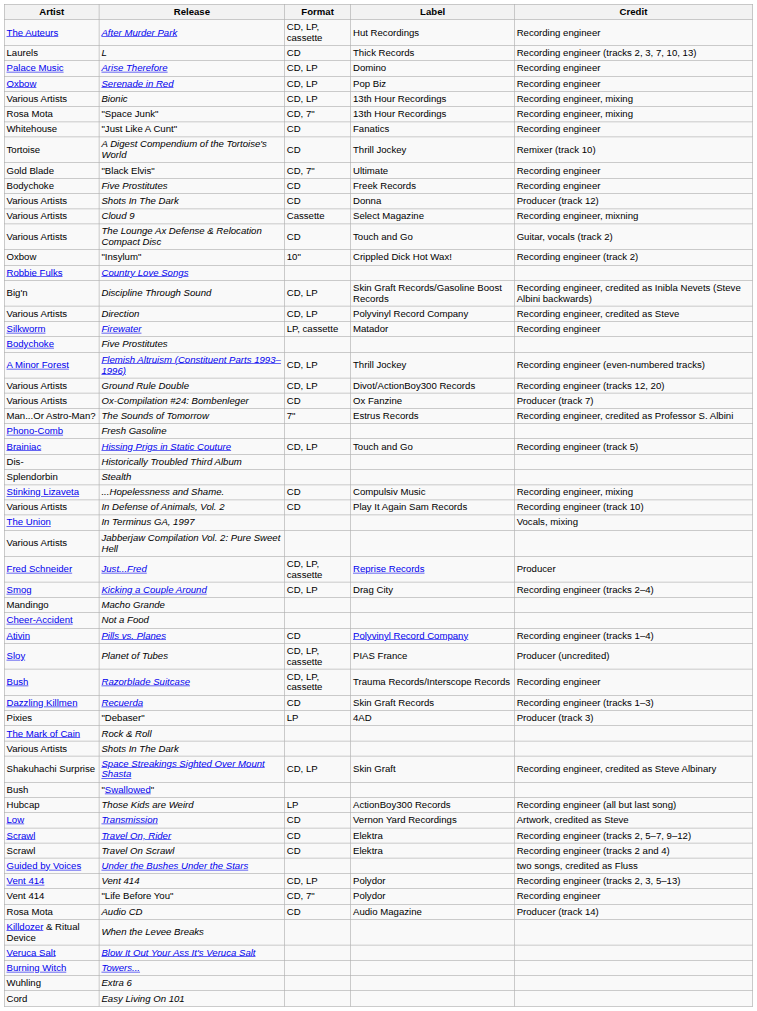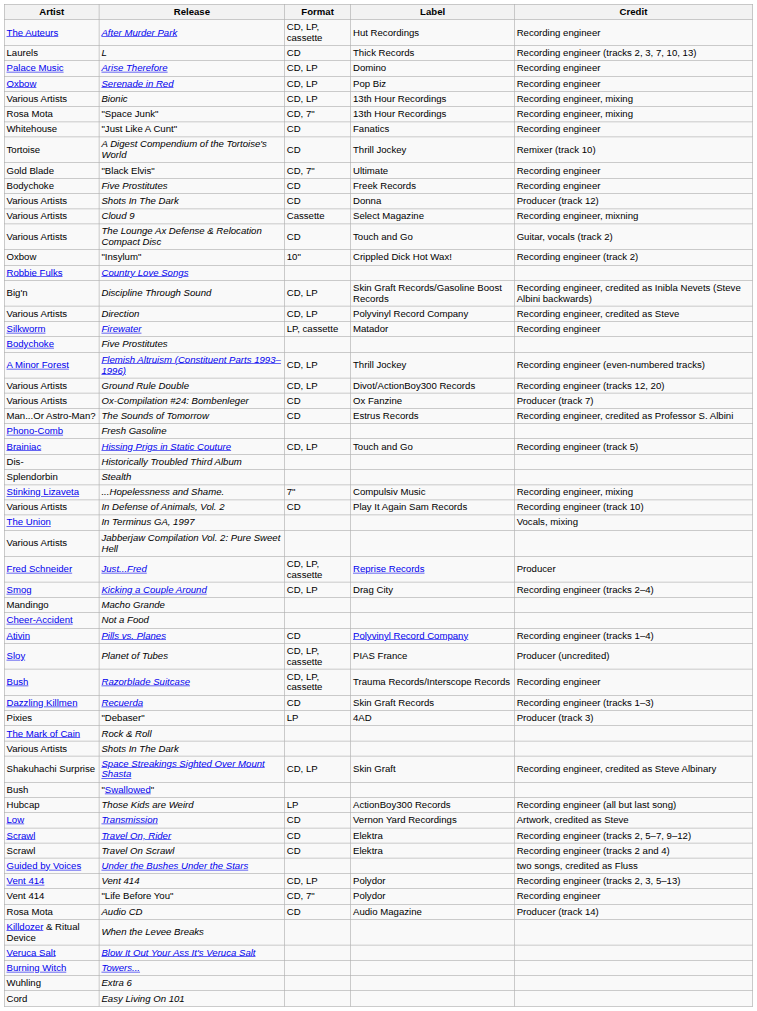 <table class="wikitable sortable">
 <tr>
 <th>Artist</th>
 <th>Release</th>
 <th>Format</th>
 <th>Label</th>
 <th>Credit</th>
 </tr>
 <tr>
 <td><a href='#'>The Auteurs</a></td>
 <td><em><a href='#'>After Murder Park</a></em></td>
 <td>CD, LP, cassette</td>
 <td>Hut Recordings</td>
 <td>Recording engineer</td>
 </tr>
 <tr>
 <td>Laurels</td>
 <td><em>L</em></td>
 <td>CD</td>
 <td>Thick Records</td>
 <td>Recording engineer (tracks 2, 3, 7, 10, 13)</td>
 </tr>
 <tr>
 <td><a href='#'>Palace Music</a></td>
 <td><em><a href='#'>Arise Therefore</a></em></td>
 <td>CD, LP</td>
 <td>Domino</td>
 <td>Recording engineer</td>
 </tr>
 <tr>
 <td><a href='#'>Oxbow</a></td>
 <td><em><a href='#'>Serenade in Red</a></em></td>
 <td>CD, LP</td>
 <td>Pop Biz</td>
 <td>Recording engineer</td>
 </tr>
 <tr>
 <td>Various Artists</td>
 <td><em>Bionic</em></td>
 <td>CD, LP</td>
 <td>13th Hour Recordings</td>
 <td>Recording engineer, mixing</td>
 </tr>
 <tr>
 <td>Rosa Mota</td>
 <td>"Space Junk"</td>
 <td>CD, 7"</td>
 <td>13th Hour Recordings</td>
 <td>Recording engineer, mixing</td>
 </tr>
 <tr>
 <td>Whitehouse</td>
 <td>"Just Like A Cunt"</td>
 <td>CD</td>
 <td>Fanatics</td>
 <td>Recording engineer</td>
 </tr>
 <tr>
 <td>Tortoise</td>
 <td><em>A Digest Compendium of the Tortoise's World</em></td>
 <td>CD</td>
 <td>Thrill Jockey</td>
 <td>Remixer (track 10)</td>
 </tr>
 <tr>
 <td>Gold Blade</td>
 <td>"Black Elvis"</td>
 <td>CD, 7"</td>
 <td>Ultimate</td>
 <td>Recording engineer</td>
 </tr>
 <tr>
 <td>Bodychoke</td>
 <td><em>Five Prostitutes</em></td>
 <td>CD</td>
 <td>Freek Records</td>
 <td>Recording engineer</td>
 </tr>
 <tr>
 <td>Various Artists</td>
 <td><em>Shots In The Dark</em></td>
 <td>CD</td>
 <td>Donna</td>
 <td>Producer (track 12)</td>
 </tr>
 <tr>
 <td>Various Artists</td>
 <td><em>Cloud 9</em></td>
 <td>Cassette</td>
 <td>Select Magazine</td>
 <td>Recording engineer, mixning</td>
 </tr>
 <tr>
 <td>Various Artists</td>
 <td><em>The Lounge Ax Defense & Relocation Compact Disc</em></td>
 <td>CD</td>
 <td>Touch and Go</td>
 <td>Guitar, vocals (track 2)</td>
 </tr>
 <tr>
 <td>Oxbow</td>
 <td>"Insylum"</td>
 <td>10"</td>
 <td>Crippled Dick Hot Wax!</td>
 <td>Recording engineer (track 2)</td>
 </tr>
 <tr>
 <td><a href='#'>Robbie Fulks</a></td>
 <td><em><a href='#'>Country Love Songs</a></em></td>
 <td></td>
 <td></td>
 <td></td>
 </tr>
 <tr>
 <td>Big'n</td>
 <td><em>Discipline Through Sound</em></td>
 <td>CD, LP</td>
 <td>Skin Graft Records/Gasoline Boost Records</td>
 <td>Recording engineer, credited as Inibla Nevets (Steve Albini backwards)</td>
 </tr>
 <tr>
 <td>Various Artists</td>
 <td><em>Direction</em></td>
 <td>CD, LP</td>
 <td>Polyvinyl Record Company</td>
 <td>Recording engineer, credited as Steve</td>
 </tr>
 <tr>
 <td><a href='#'>Silkworm</a></td>
 <td><a href='#'><em>Firewater</em></a></td>
 <td>LP, cassette</td>
 <td>Matador</td>
 <td>Recording engineer</td>
 </tr>
 <tr>
 <td><a href='#'>Bodychoke</a></td>
 <td><em>Five Prostitutes</em></td>
 <td></td>
 <td></td>
 <td></td>
 </tr>
 <tr>
 <td><a href='#'>A Minor Forest</a></td>
 <td><em><a href='#'>Flemish Altruism (Constituent Parts 1993–1996)</a></em></td>
 <td>CD, LP</td>
 <td>Thrill Jockey</td>
 <td>Recording engineer (even-numbered tracks)</td>
 </tr>
 <tr>
 <td>Various Artists</td>
 <td><em>Ground Rule Double</em></td>
 <td>CD, LP</td>
 <td>Divot/ActionBoy300 Records</td>
 <td>Recording engineer (tracks 12, 20)</td>
 </tr>
 <tr>
 <td>Various Artists</td>
 <td><em>Ox-Compilation #24: Bombenleger</em></td>
 <td>CD</td>
 <td>Ox Fanzine</td>
 <td>Producer (track 7)</td>
 </tr>
 <tr>
 <td>Man...Or Astro-Man?</td>
 <td><em>The Sounds of Tomorrow</em></td>
-<td>7"</td>
+<td>CD</td>
 <td>Estrus Records</td>
 <td>Recording engineer, credited as Professor S. Albini</td>
 </tr>
 <tr>
 <td><a href='#'>Phono-Comb</a></td>
 <td><em>Fresh Gasoline</em></td>
 <td></td>
 <td></td>
 <td></td>
 </tr>
 <tr>
 <td><a href='#'>Brainiac</a></td>
 <td><em><a href='#'>Hissing Prigs in Static Couture</a></em></td>
 <td>CD, LP</td>
 <td>Touch and Go</td>
 <td>Recording engineer (track 5)</td>
 </tr>
 <tr>
 <td>Dis-</td>
 <td><em>Historically Troubled Third Album</em></td>
 <td></td>
 <td></td>
 <td></td>
 </tr>
 <tr>
 <td>Splendorbin</td>
 <td><em>Stealth</em></td>
 <td></td>
 <td></td>
 <td></td>
 </tr>
 <tr>
 <td><a href='#'>Stinking Lizaveta</a></td>
 <td><em>...Hopelessness and Shame.</em></td>
-<td>CD</td>
+<td>7"</td>
 <td>Compulsiv Music</td>
 <td>Recording engineer, mixing</td>
 </tr>
 <tr>
 <td>Various Artists</td>
 <td><em>In Defense of Animals, Vol. 2</em></td>
 <td>CD</td>
 <td>Play It Again Sam Records</td>
 <td>Recording engineer (track 10)</td>
 </tr>
 <tr>
 <td><a href='#'>The Union</a></td>
 <td><em>In Terminus GA, 1997</em></td>
 <td></td>
 <td></td>
 <td>Vocals, mixing</td>
 </tr>
 <tr>
 <td>Various Artists</td>
 <td><em>Jabberjaw Compilation Vol. 2: Pure Sweet Hell</em></td>
 <td></td>
 <td></td>
 <td></td>
 </tr>
 <tr>
 <td><a href='#'>Fred Schneider</a></td>
 <td><a href='#'><em>Just...Fred</em></a></td>
 <td>CD, LP, cassette</td>
 <td><a href='#'>Reprise Records</a></td>
 <td>Producer</td>
 </tr>
 <tr>
 <td><a href='#'>Smog</a></td>
 <td><em><a href='#'>Kicking a Couple Around</a></em></td>
 <td>CD, LP</td>
 <td>Drag City</td>
 <td>Recording engineer (tracks 2–4)</td>
 </tr>
 <tr>
 <td>Mandingo</td>
 <td><em>Macho Grande</em></td>
 <td></td>
 <td></td>
 <td></td>
 </tr>
 <tr>
 <td><a href='#'>Cheer-Accident</a></td>
 <td><em>Not a Food</em></td>
 <td></td>
 <td></td>
 <td></td>
 </tr>
 <tr>
 <td><a href='#'>Ativin</a></td>
 <td><em><a href='#'>Pills vs. Planes</a></em></td>
 <td>CD</td>
 <td><a href='#'>Polyvinyl Record Company</a></td>
 <td>Recording engineer (tracks 1–4)</td>
 </tr>
 <tr>
 <td><a href='#'>Sloy</a></td>
 <td><em>Planet of Tubes</em></td>
 <td>CD, LP, cassette</td>
 <td>PIAS France</td>
 <td>Producer (uncredited)</td>
 </tr>
 <tr>
 <td><a href='#'>Bush</a></td>
 <td><em><a href='#'>Razorblade Suitcase</a></em></td>
 <td>CD, LP, cassette</td>
 <td>Trauma Records/Interscope Records</td>
 <td>Recording engineer</td>
 </tr>
 <tr>
 <td><a href='#'>Dazzling Killmen</a></td>
 <td><a href='#'><em>Recuerda</em></a></td>
 <td>CD</td>
 <td>Skin Graft Records</td>
 <td>Recording engineer (tracks 1–3)</td>
 </tr>
 <tr>
 <td>Pixies</td>
 <td>"Debaser"</td>
 <td>LP</td>
 <td>4AD</td>
 <td>Producer (track 3)</td>
 </tr>
 <tr>
 <td><a href='#'>The Mark of Cain</a></td>
 <td><em>Rock & Roll</em></td>
 <td></td>
 <td></td>
 <td></td>
 </tr>
 <tr>
 <td>Various Artists</td>
 <td><em>Shots In The Dark</em></td>
 <td></td>
 <td></td>
 <td></td>
 </tr>
 <tr>
 <td>Shakuhachi Surprise</td>
 <td><em><a href='#'>Space Streakings Sighted Over Mount Shasta</a></em></td>
 <td>CD, LP</td>
 <td>Skin Graft</td>
 <td>Recording engineer, credited as Steve Albinary</td>
 </tr>
 <tr>
 <td>Bush</td>
 <td>"<a href='#'>Swallowed</a>"</td>
 <td></td>
 <td></td>
 <td></td>
 </tr>
 <tr>
 <td>Hubcap</td>
 <td><em>Those Kids are Weird</em></td>
 <td>LP</td>
 <td>ActionBoy300 Records</td>
 <td>Recording engineer (all but last song)</td>
 </tr>
 <tr>
 <td><a href='#'>Low</a></td>
 <td><a href='#'><em>Transmission</em></a></td>
 <td>CD</td>
 <td>Vernon Yard Recordings</td>
 <td>Artwork, credited as Steve</td>
 </tr>
 <tr>
 <td><a href='#'>Scrawl</a></td>
 <td><em><a href='#'>Travel On, Rider</a></em></td>
 <td>CD</td>
 <td>Elektra</td>
 <td>Recording engineer (tracks 2, 5–7, 9–12)</td>
 </tr>
 <tr>
 <td>Scrawl</td>
 <td><em>Travel On Scrawl</em></td>
 <td>CD</td>
 <td>Elektra</td>
 <td>Recording engineer (tracks 2 and 4)</td>
 </tr>
 <tr>
 <td><a href='#'>Guided by Voices</a></td>
 <td><em><a href='#'>Under the Bushes Under the Stars</a></em></td>
 <td></td>
 <td></td>
 <td>two songs, credited as Fluss</td>
 </tr>
 <tr>
 <td><a href='#'>Vent 414</a></td>
 <td><em>Vent 414</em></td>
 <td>CD, LP</td>
 <td>Polydor</td>
 <td>Recording engineer (tracks 2, 3, 5–13)</td>
 </tr>
 <tr>
 <td>Vent 414</td>
 <td>"Life Before You"</td>
 <td>CD, 7"</td>
 <td>Polydor</td>
 <td>Recording engineer</td>
 </tr>
 <tr>
 <td>Rosa Mota</td>
 <td><em>Audio CD</em></td>
 <td>CD</td>
 <td>Audio Magazine</td>
 <td>Producer (track 14)</td>
 </tr>
 <tr>
 <td><a href='#'>Killdozer</a> & Ritual Device</td>
 <td><em>When the Levee Breaks</em></td>
 <td></td>
 <td></td>
 <td></td>
 </tr>
 <tr>
 <td><a href='#'>Veruca Salt</a></td>
 <td><em><a href='#'>Blow It Out Your Ass It's Veruca Salt</a></em></td>
 <td></td>
 <td></td>
 <td></td>
 </tr>
 <tr>
 <td><a href='#'>Burning Witch</a></td>
 <td><em><a href='#'>Towers...</a></em></td>
 <td></td>
 <td></td>
 <td></td>
 </tr>
 <tr>
 <td>Wuhling</td>
 <td><em>Extra 6</em></td>
 <td></td>
 <td></td>
 <td></td>
 </tr>
 <tr>
 <td>Cord</td>
 <td><em>Easy Living On 101</em></td>
 <td></td>
 <td></td>
 <td></td>
 </tr>
 </table>
